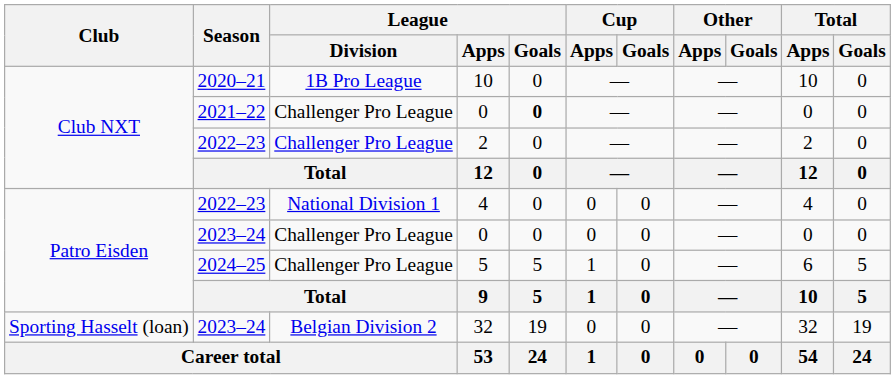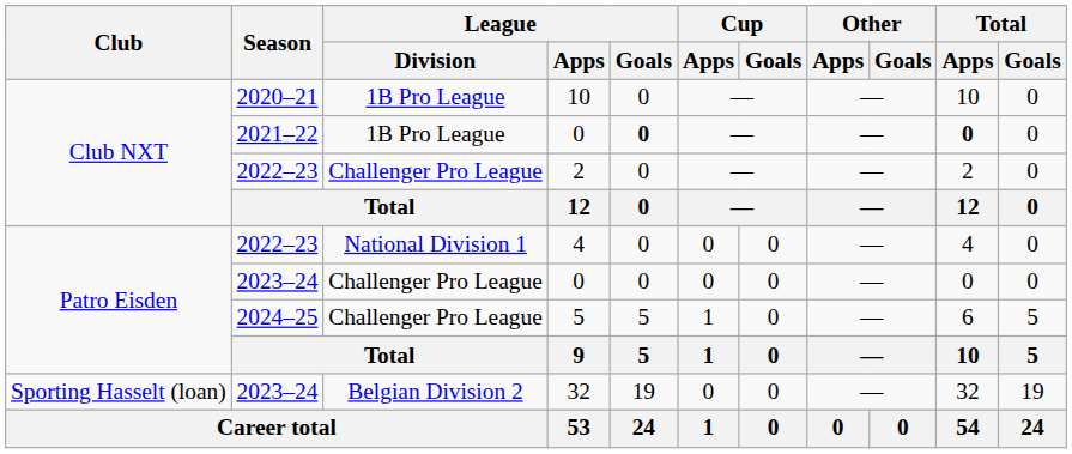 <table class=wikitable style=text-align:center>
 <tr>
 <th rowspan="2">Club</th>
 <th rowspan="2">Season</th>
 <th colspan="3">League</th>
 <th colspan="2">Cup</th>
 <th colspan="2">Other</th>
 <th colspan="2">Total</th>
 </tr>
 <tr>
 <th>Division</th>
 <th>Apps</th>
 <th>Goals</th>
 <th>Apps</th>
 <th>Goals</th>
 <th>Apps</th>
 <th>Goals</th>
 <th>Apps</th>
 <th>Goals</th>
 </tr>
 <tr>
 <td rowspan="4"><a href='#'>Club NXT</a></td>
 <td><a href='#'>2020–21</a></td>
 <td><a href='#'>1B Pro League</a></td>
 <td>10</td>
 <td>0</td>
 <td colspan="2">—</td>
 <td colspan="2">—</td>
 <td>10</td>
 <td>0</td>
 </tr>
 <tr>
 <td><a href='#'>2021–22</a></td>
-<td>Challenger Pro League</td>
+<td>1B Pro League</td>
 <td>0</td>
 <td><strong>0</strong></td>
 <td colspan="2">—</td>
 <td colspan="2">—</td>
-<td>0</td>
+<td><strong>0</strong></td>
 <td>0</td>
 </tr>
 <tr>
 <td><a href='#'>2022–23</a></td>
 <td><a href='#'>Challenger Pro League</a></td>
 <td>2</td>
 <td>0</td>
 <td colspan="2">—</td>
 <td colspan="2">—</td>
 <td>2</td>
 <td>0</td>
 </tr>
 <tr>
 <th colspan="2">Total</th>
 <th>12</th>
 <th>0</th>
 <th colspan="2">—</th>
 <th colspan="2">—</th>
 <th>12</th>
 <th>0</th>
 </tr>
 <tr>
 <td rowspan="4"><a href='#'>Patro Eisden</a></td>
 <td><a href='#'>2022–23</a></td>
 <td><a href='#'>National Division 1</a></td>
 <td>4</td>
 <td>0</td>
 <td>0</td>
 <td>0</td>
 <td colspan="2">—</td>
 <td>4</td>
 <td>0</td>
 </tr>
 <tr>
 <td><a href='#'>2023–24</a></td>
 <td>Challenger Pro League</td>
 <td>0</td>
 <td>0</td>
 <td>0</td>
 <td>0</td>
 <td colspan="2">—</td>
 <td>0</td>
 <td>0</td>
 </tr>
 <tr>
 <td><a href='#'>2024–25</a></td>
 <td>Challenger Pro League</td>
 <td>5</td>
 <td>5</td>
 <td>1</td>
 <td>0</td>
 <td colspan="2">—</td>
 <td>6</td>
 <td>5</td>
 </tr>
 <tr>
 <th colspan="2">Total</th>
 <th>9</th>
 <th>5</th>
 <th>1</th>
 <th>0</th>
 <th colspan="2">—</th>
 <th>10</th>
 <th>5</th>
 </tr>
 <tr>
 <td><a href='#'>Sporting Hasselt</a> (loan)</td>
 <td><a href='#'>2023–24</a></td>
 <td><a href='#'>Belgian Division 2</a></td>
 <td>32</td>
 <td>19</td>
 <td>0</td>
 <td>0</td>
 <td colspan="2">—</td>
 <td>32</td>
 <td>19</td>
 </tr>
 <tr>
 <th colspan="3">Career total</th>
 <th>53</th>
 <th>24</th>
 <th>1</th>
 <th>0</th>
 <th>0</th>
 <th>0</th>
 <th>54</th>
 <th>24</th>
 </tr>
 </table>
